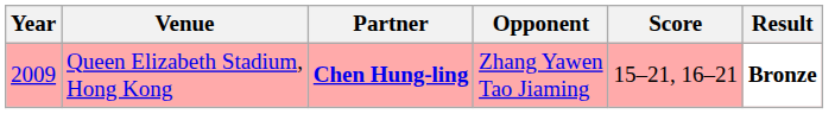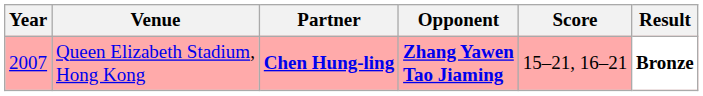 <table class="sortable wikitable" style="font-size: 90%;">
 <tr>
 <th>Year</th>
 <th>Venue</th>
 <th>Partner</th>
 <th>Opponent</th>
 <th>Score</th>
 <th>Result</th>
 </tr>
 <tr style="background:#FFAAAA">
-<td align="center"><a href='#'>2009</a></td>
+<td align="center"><a href='#'>2007</a></td>
 <td align="left"><a href='#'>Queen Elizabeth Stadium</a>,<br><a href='#'>Hong Kong</a></td>
 <td align="left"><strong> <a href='#'>Chen Hung-ling</a></strong></td>
-<td align="left"> <a href='#'>Zhang Yawen</a> <br>  <a href='#'>Tao Jiaming</a></td>
+<td align="left"><strong> <a href='#'>Zhang Yawen</a> <br>  <a href='#'>Tao Jiaming</a></strong></td>
 <td align="left">15–21, 16–21</td>
 <td style="text-align:left; background:white"> <strong>Bronze</strong></td>
 </tr>
 </table>
